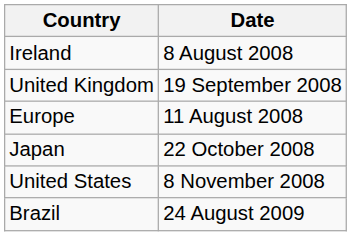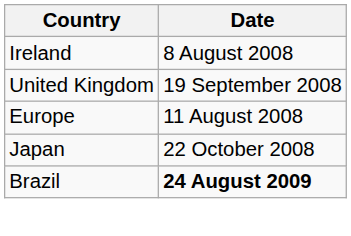 <table class="wikitable">
 <tr>
 <th>Country</th>
 <th>Date</th>
 </tr>
 <tr>
 <td>Ireland</td>
 <td>8 August 2008</td>
 </tr>
 <tr>
 <td>United Kingdom</td>
 <td>19 September 2008</td>
 </tr>
 <tr>
 <td>Europe</td>
 <td>11 August 2008</td>
 </tr>
 <tr>
 <td>Japan</td>
 <td>22 October 2008</td>
 </tr>
 <tr>
-<td>United States</td>
-<td>8 November 2008</td>
-</tr>
-<tr>
 <td>Brazil</td>
-<td>24 August 2009</td>
+<td><strong>24 August 2009</strong></td>
 </tr>
 </table>
